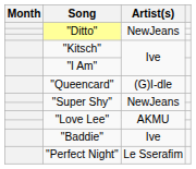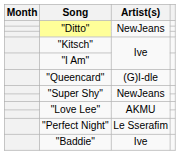 <table class="wikitable sortable plainrowheaders" style="text-align:center">
 <tr>
 <th scope="col">Month</th>
 <th scope="col">Song</th>
 <th scope="col">Artist(s)</th>
 <th scope="col" class="unsortable"></th>
 </tr>
 <tr>
 <th scope="row"></th>
 <td bgcolor="#FFFF99" rowspan="3">"Ditto" </td>
 <td rowspan="3">NewJeans</td>
 <td></td>
 </tr>
 <tr>
 <th scope="row"></th>
 <td></td>
 </tr>
 <tr>
 <th scope="row"></th>
 <td></td>
 </tr>
 <tr>
 <th scope="row"></th>
 <td>"Kitsch"</td>
 <td rowspan="2">Ive</td>
 <td></td>
 </tr>
 <tr>
 <th scope="row"></th>
 <td>"I Am"</td>
 <td></td>
 </tr>
 <tr>
 <th scope="row"></th>
 <td>"Queencard"</td>
 <td>(G)I-dle</td>
 <td></td>
 </tr>
 <tr>
 <th scope="row"></th>
 <td rowspan="2">"Super Shy"</td>
 <td rowspan="2">NewJeans</td>
 <td></td>
 </tr>
 <tr>
 <th scope="row"></th>
 <td></td>
 </tr>
 <tr>
 <th scope="row"></th>
 <td rowspan="2">"Love Lee"</td>
 <td rowspan="2">AKMU</td>
 <td></td>
 </tr>
 <tr>
 <th scope="row"></th>
 <td></td>
 </tr>
 <tr>
 <th scope="row"></th>
+<td>"Perfect Night"</td>
+<td>Le Sserafim</td>
+<td></td>
+</tr>
+<tr>
+<th scope="row"></th>
 <td>"Baddie"</td>
 <td>Ive</td>
 <td></td>
 </tr>
-<tr>
-<th scope="row"></th>
-<td>"Perfect Night"</td>
-<td>Le Sserafim</td>
-<td></td>
-</tr>
 </table>
